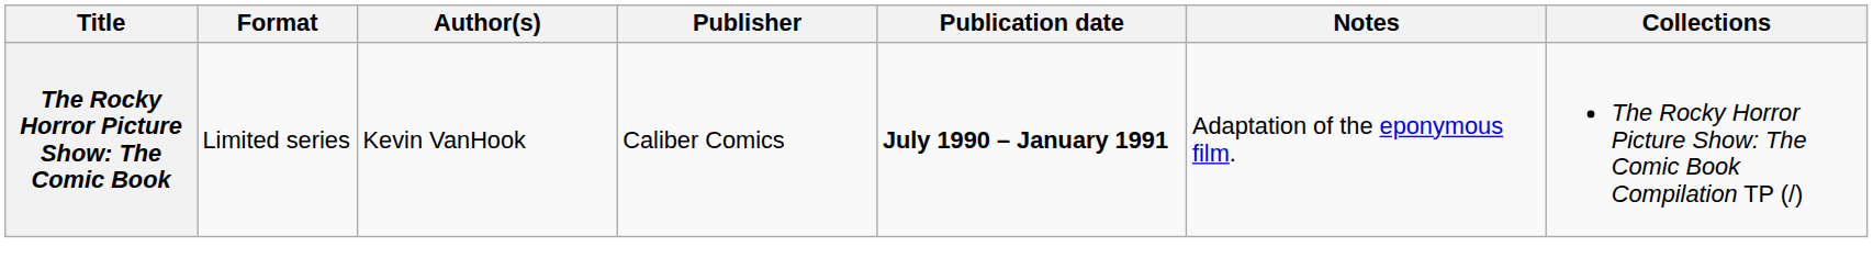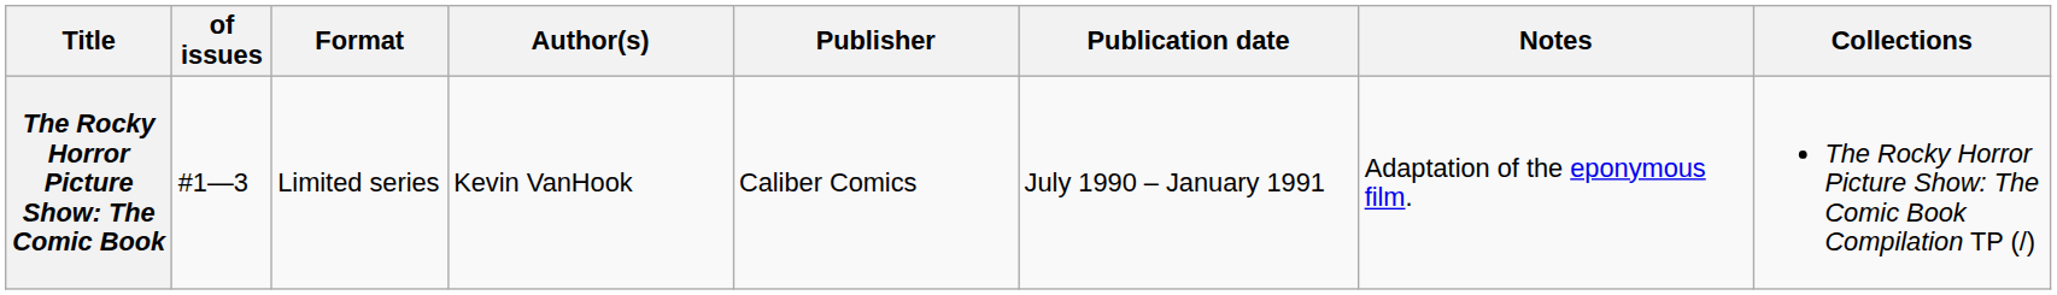 <table class="wikitable">
 <tr>
 <th>Title</th>
+<th style="width:40pt"> of issues</th>
 <th style="width:75pt">Format</th>
 <th style="width:125pt">Author(s)</th>
 <th style="width:125pt">Publisher</th>
 <th style="width:150pt">Publication date</th>
 <th style="width:175pt">Notes</th>
 <th>Collections</th>
 </tr>
 <tr>
 <th><em>The Rocky Horror Picture Show: The Comic Book</em></th>
+<td>#1—3</td>
 <td>Limited series</td>
 <td>Kevin VanHook</td>
 <td>Caliber Comics</td>
-<td><strong>July 1990 – January 1991</strong></td>
+<td>July 1990 – January 1991</td>
 <td>Adaptation of the <a href='#'>eponymous film</a>.</td>
 <td><br><ul><li><em>The Rocky Horror Picture Show: The Comic Book Compilation</em> TP (/)</li></ul></td>
 </tr>
 </table>
